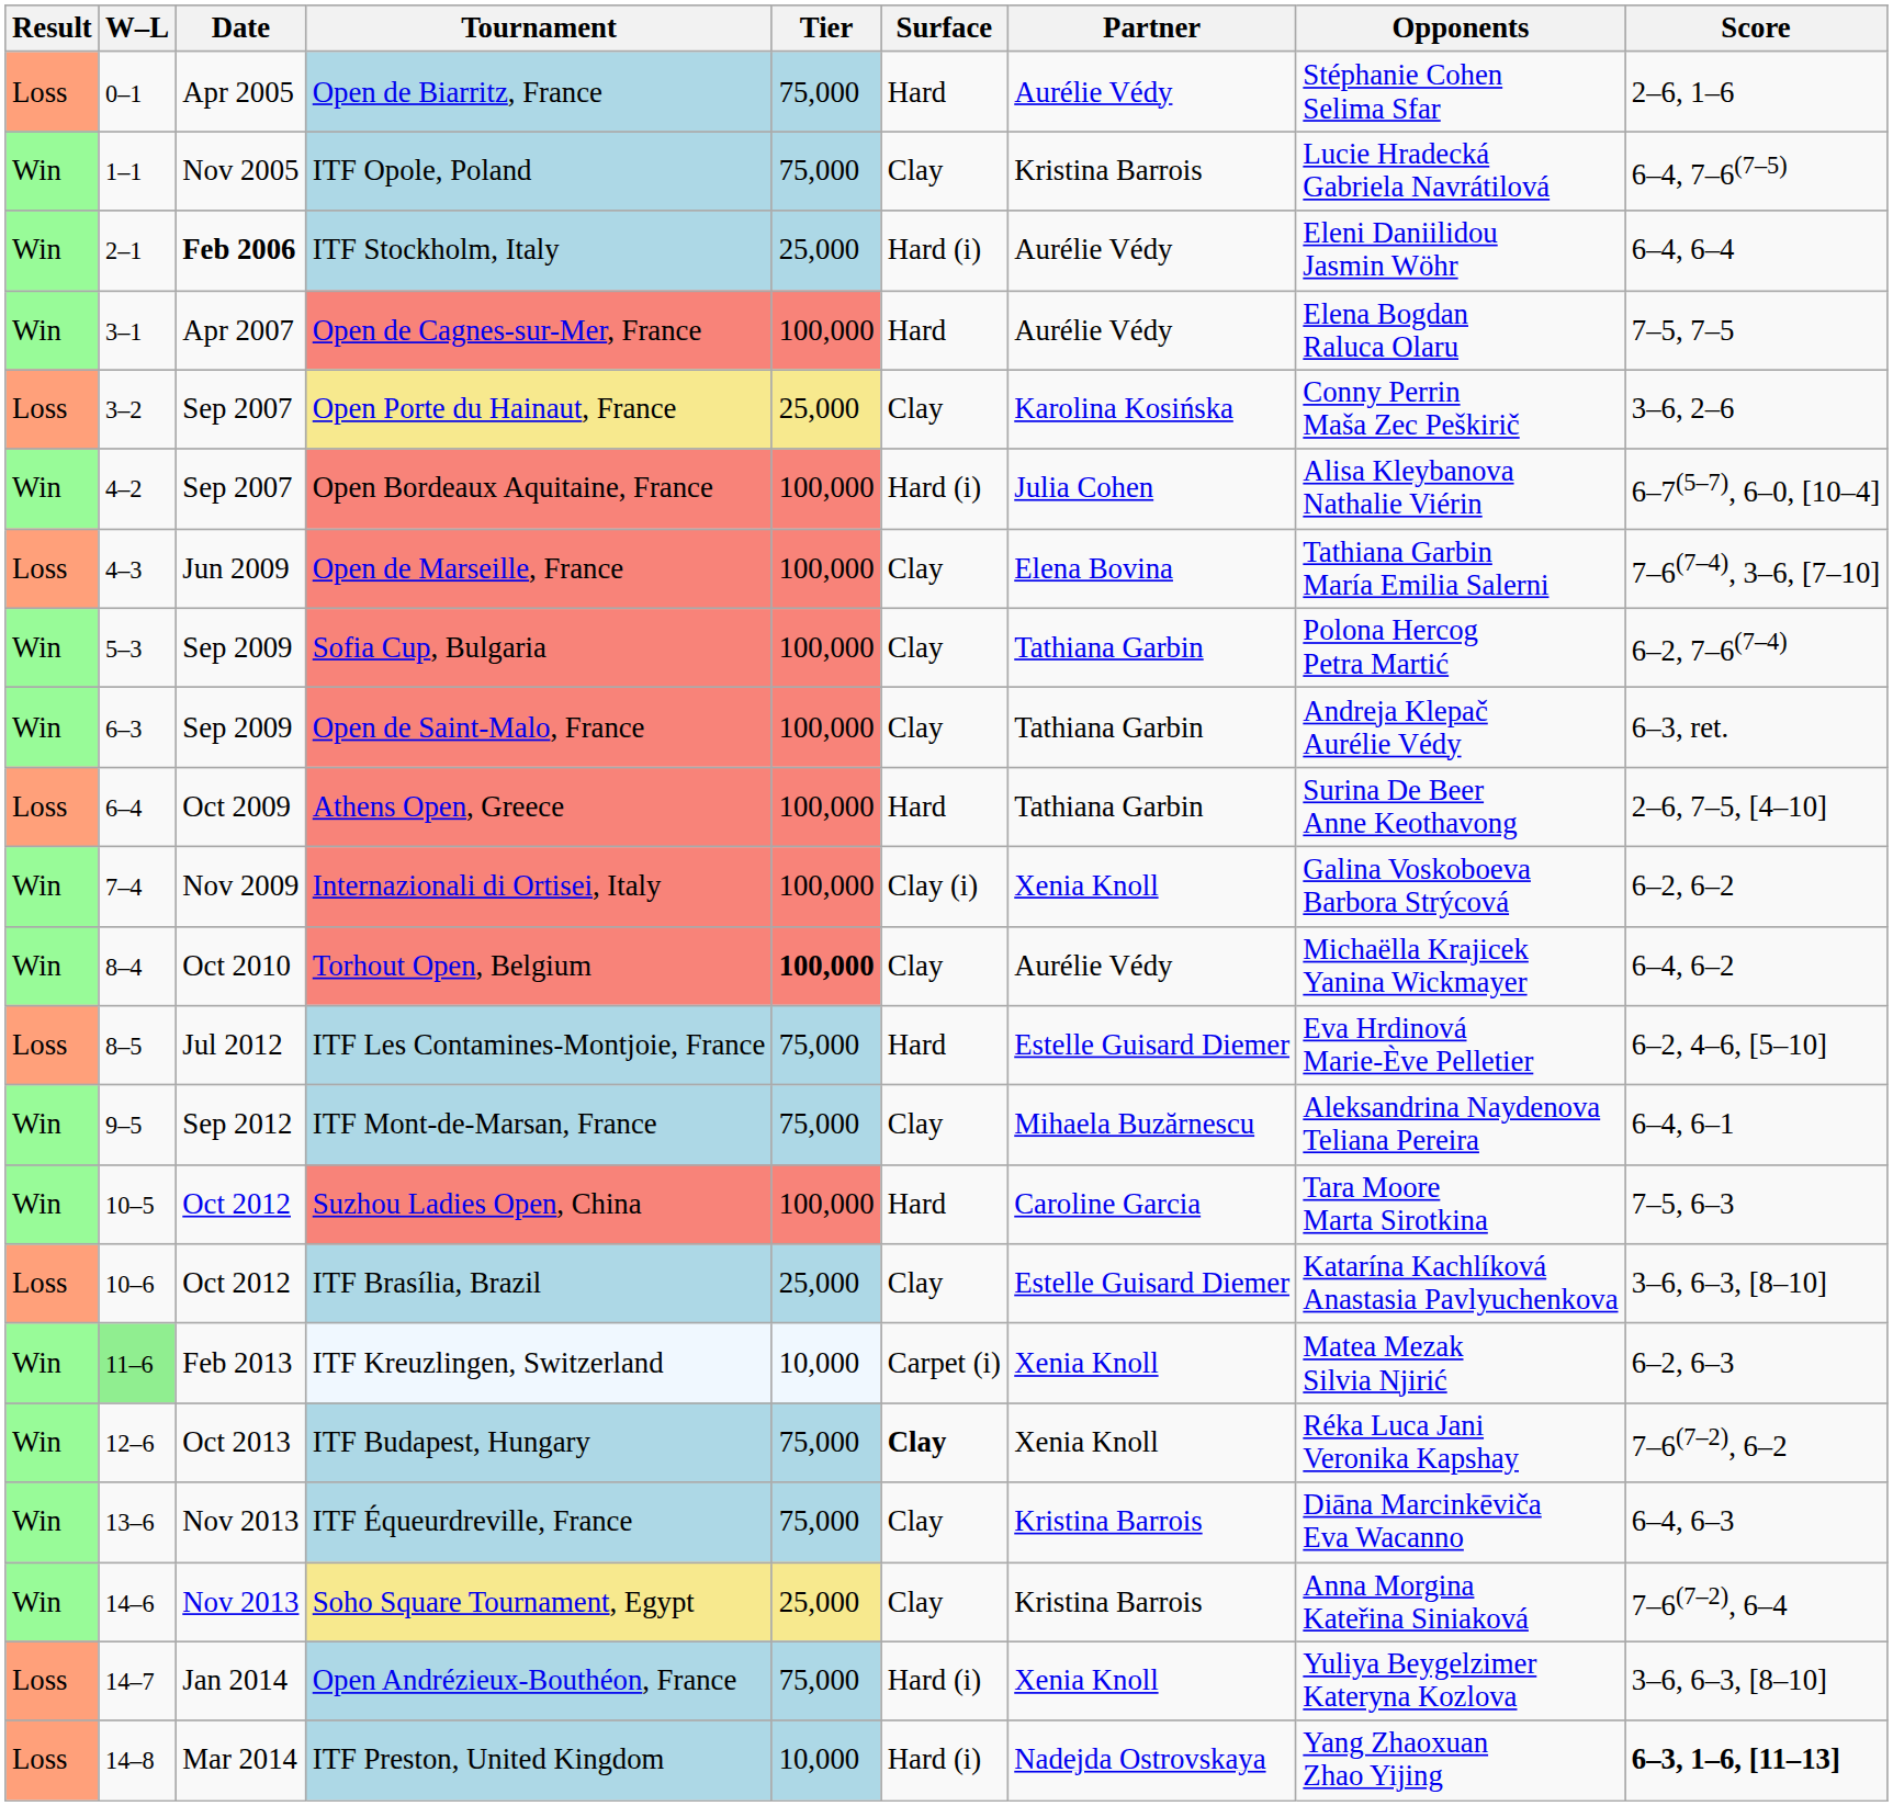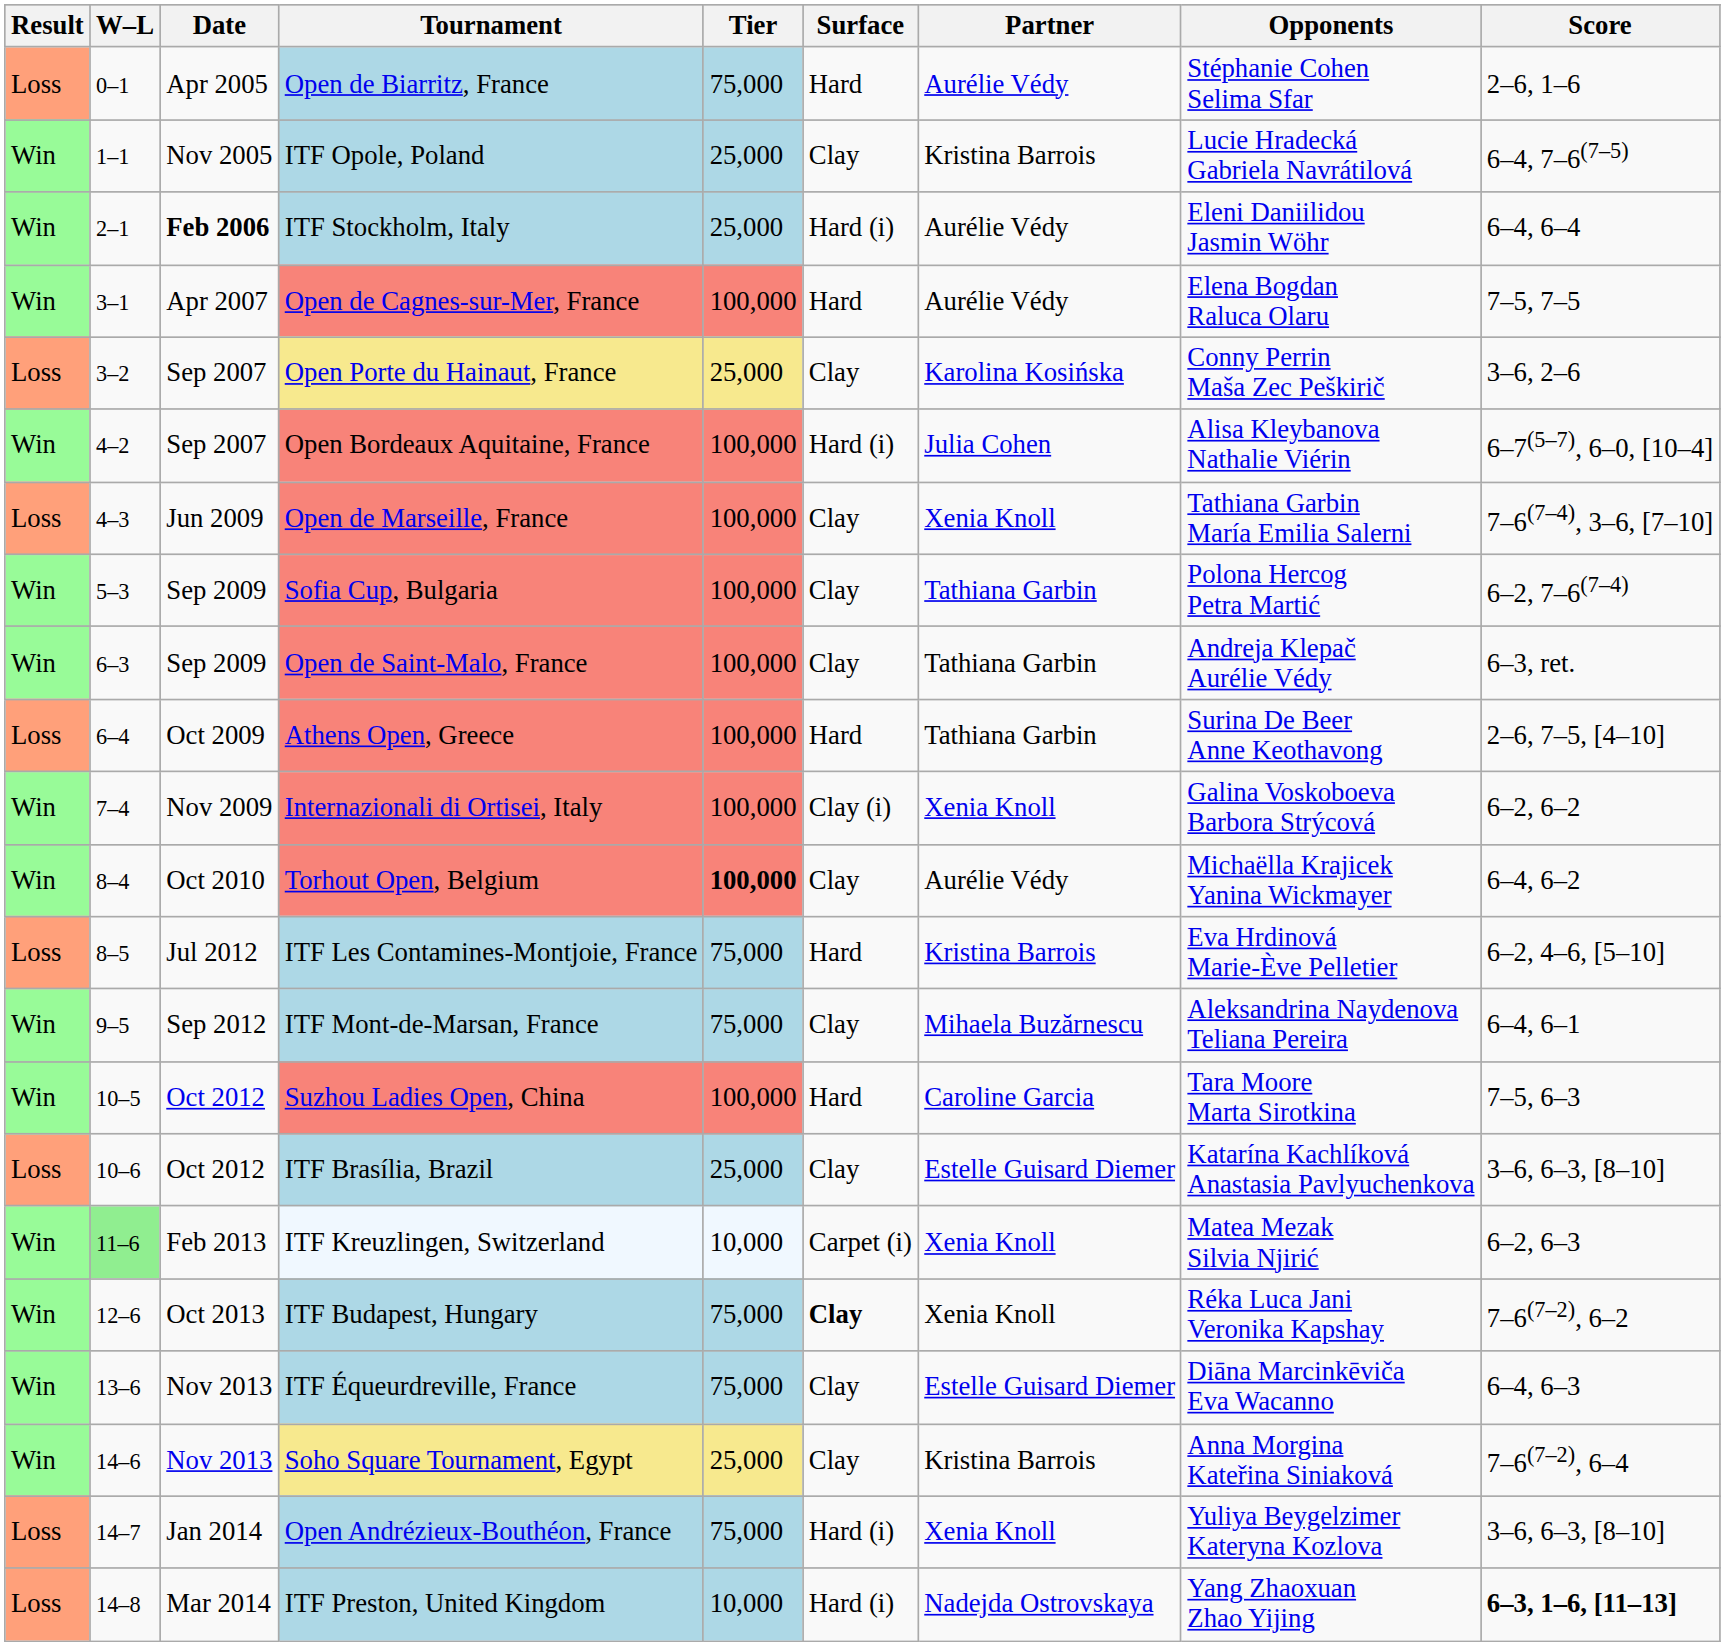 <table class="sortable wikitable">
 <tr>
 <th>Result</th>
 <th class=unsortable>W–L</th>
 <th>Date</th>
 <th>Tournament</th>
 <th>Tier</th>
 <th>Surface</th>
 <th>Partner</th>
 <th>Opponents</th>
 <th class=unsortable>Score</th>
 </tr>
 <tr>
 <td bgcolor=FFA07A>Loss</td>
 <td><small>0–1</small></td>
 <td>Apr 2005</td>
 <td style=background:lightblue><a href='#'>Open de Biarritz</a>, France</td>
 <td style=background:lightblue>75,000</td>
 <td>Hard</td>
 <td> <a href='#'>Aurélie Védy</a></td>
 <td> <a href='#'>Stéphanie Cohen</a> <br>  <a href='#'>Selima Sfar</a></td>
 <td>2–6, 1–6</td>
 </tr>
 <tr>
 <td bgcolor=98FB98>Win</td>
 <td><small>1–1</small></td>
 <td>Nov 2005</td>
 <td style=background:lightblue>ITF Opole, Poland</td>
-<td style=background:lightblue>75,000</td>
+<td style=background:lightblue>25,000</td>
 <td>Clay</td>
 <td> Kristina Barrois</td>
 <td> <a href='#'>Lucie Hradecká</a> <br>  <a href='#'>Gabriela Navrátilová</a></td>
 <td>6–4, 7–6<sup>(7–5)</sup></td>
 </tr>
 <tr>
 <td bgcolor=98FB98>Win</td>
 <td><small>2–1</small></td>
 <td><strong>Feb 2006</strong></td>
 <td style=background:lightblue>ITF Stockholm, Italy</td>
 <td style=background:lightblue>25,000</td>
 <td>Hard (i)</td>
 <td> Aurélie Védy</td>
 <td> <a href='#'>Eleni Daniilidou</a> <br>  <a href='#'>Jasmin Wöhr</a></td>
 <td>6–4, 6–4</td>
 </tr>
 <tr>
 <td bgcolor=98FB98>Win</td>
 <td><small>3–1</small></td>
 <td>Apr 2007</td>
 <td style=background:#f88379><a href='#'>Open de Cagnes-sur-Mer</a>, France</td>
 <td style=background:#f88379>100,000</td>
 <td>Hard</td>
 <td> Aurélie Védy</td>
 <td> <a href='#'>Elena Bogdan</a> <br>  <a href='#'>Raluca Olaru</a></td>
 <td>7–5, 7–5</td>
 </tr>
 <tr>
 <td bgcolor=FFA07A>Loss</td>
 <td><small>3–2</small></td>
 <td>Sep 2007</td>
 <td style=background:#f7e98e><a href='#'>Open Porte du Hainaut</a>, France</td>
 <td style=background:#f7e98e>25,000</td>
 <td>Clay</td>
 <td> <a href='#'>Karolina Kosińska</a></td>
 <td> <a href='#'>Conny Perrin</a> <br>  <a href='#'>Maša Zec Peškirič</a></td>
 <td>3–6, 2–6</td>
 </tr>
 <tr>
 <td bgcolor=98FB98>Win</td>
 <td><small>4–2</small></td>
 <td>Sep 2007</td>
 <td style=background:#f88379>Open Bordeaux Aquitaine, France</td>
 <td style=background:#f88379>100,000</td>
 <td>Hard (i)</td>
 <td> <a href='#'>Julia Cohen</a></td>
 <td> <a href='#'>Alisa Kleybanova</a> <br>  <a href='#'>Nathalie Viérin</a></td>
 <td>6–7<sup>(5–7)</sup>, 6–0, [10–4]</td>
 </tr>
 <tr>
 <td bgcolor=FFA07A>Loss</td>
 <td><small>4–3</small></td>
 <td>Jun 2009</td>
 <td style=background:#f88379><a href='#'>Open de Marseille</a>, France</td>
 <td style=background:#f88379>100,000</td>
 <td>Clay</td>
-<td> <a href='#'>Elena Bovina</a></td>
+<td> <a href='#'>Xenia Knoll</a></td>
 <td> <a href='#'>Tathiana Garbin</a> <br>  <a href='#'>María Emilia Salerni</a></td>
 <td>7–6<sup>(7–4)</sup>, 3–6, [7–10]</td>
 </tr>
 <tr>
 <td bgcolor=98FB98>Win</td>
 <td><small>5–3</small></td>
 <td>Sep 2009</td>
 <td style=background:#f88379><a href='#'>Sofia Cup</a>, Bulgaria</td>
 <td style=background:#f88379>100,000</td>
 <td>Clay</td>
 <td> <a href='#'>Tathiana Garbin</a></td>
 <td> <a href='#'>Polona Hercog</a> <br>  <a href='#'>Petra Martić</a></td>
 <td>6–2, 7–6<sup>(7–4)</sup></td>
 </tr>
 <tr>
 <td bgcolor=98FB98>Win</td>
 <td><small>6–3</small></td>
 <td>Sep 2009</td>
 <td style=background:#f88379><a href='#'>Open de Saint-Malo</a>, France</td>
 <td style=background:#f88379>100,000</td>
 <td>Clay</td>
 <td> Tathiana Garbin</td>
 <td> <a href='#'>Andreja Klepač</a> <br>  <a href='#'>Aurélie Védy</a></td>
 <td>6–3, ret.</td>
 </tr>
 <tr>
 <td bgcolor=FFA07A>Loss</td>
 <td><small>6–4</small></td>
 <td>Oct 2009</td>
 <td style=background:#f88379><a href='#'>Athens Open</a>, Greece</td>
 <td style=background:#f88379>100,000</td>
 <td>Hard</td>
 <td> Tathiana Garbin</td>
 <td> <a href='#'>Surina De Beer</a> <br>  <a href='#'>Anne Keothavong</a></td>
 <td>2–6, 7–5, [4–10]</td>
 </tr>
 <tr>
 <td bgcolor=98FB98>Win</td>
 <td><small>7–4</small></td>
 <td>Nov 2009</td>
 <td style=background:#f88379><a href='#'>Internazionali di Ortisei</a>, Italy</td>
 <td style=background:#f88379>100,000</td>
 <td>Clay (i)</td>
 <td> <a href='#'>Xenia Knoll</a></td>
 <td> <a href='#'>Galina Voskoboeva</a> <br>  <a href='#'>Barbora Strýcová</a></td>
 <td>6–2, 6–2</td>
 </tr>
 <tr>
 <td bgcolor=98FB98>Win</td>
 <td><small>8–4</small></td>
 <td>Oct 2010</td>
 <td style=background:#f88379><a href='#'>Torhout Open</a>, Belgium</td>
 <td style=background:#f88379><strong>100,000</strong></td>
 <td>Clay</td>
 <td> Aurélie Védy</td>
 <td> <a href='#'>Michaëlla Krajicek</a> <br>  <a href='#'>Yanina Wickmayer</a></td>
 <td>6–4, 6–2</td>
 </tr>
 <tr>
 <td bgcolor=FFA07A>Loss</td>
 <td><small>8–5</small></td>
 <td>Jul 2012</td>
 <td style=background:lightblue>ITF Les Contamines-Montjoie, France</td>
 <td style=background:lightblue>75,000</td>
 <td>Hard</td>
-<td> <a href='#'>Estelle Guisard Diemer</a></td>
+<td> <a href='#'>Kristina Barrois</a></td>
 <td> <a href='#'>Eva Hrdinová</a> <br>  <a href='#'>Marie-Ève Pelletier</a></td>
 <td>6–2, 4–6, [5–10]</td>
 </tr>
 <tr>
 <td bgcolor=98FB98>Win</td>
 <td><small>9–5</small></td>
 <td>Sep 2012</td>
 <td style=background:lightblue>ITF Mont-de-Marsan, France</td>
 <td style=background:lightblue>75,000</td>
 <td>Clay</td>
 <td> <a href='#'>Mihaela Buzărnescu</a></td>
 <td> <a href='#'>Aleksandrina Naydenova</a> <br>  <a href='#'>Teliana Pereira</a></td>
 <td>6–4, 6–1</td>
 </tr>
 <tr>
 <td bgcolor=98FB98>Win</td>
 <td><small>10–5</small></td>
 <td><a href='#'>Oct 2012</a></td>
 <td style=background:#f88379><a href='#'>Suzhou Ladies Open</a>, China</td>
 <td style=background:#f88379>100,000</td>
 <td>Hard</td>
 <td> <a href='#'>Caroline Garcia</a></td>
 <td> <a href='#'>Tara Moore</a> <br>  <a href='#'>Marta Sirotkina</a></td>
 <td>7–5, 6–3</td>
 </tr>
 <tr>
 <td bgcolor=FFA07A>Loss</td>
 <td><small>10–6</small></td>
 <td>Oct 2012</td>
 <td style=background:lightblue>ITF Brasília, Brazil</td>
 <td style=background:lightblue>25,000</td>
 <td>Clay</td>
 <td> <a href='#'>Estelle Guisard Diemer</a></td>
 <td> <a href='#'>Katarína Kachlíková</a> <br>  <a href='#'>Anastasia Pavlyuchenkova</a></td>
 <td>3–6, 6–3, [8–10]</td>
 </tr>
 <tr>
 <td bgcolor=98FB98>Win</td>
 <td style="background: lightgreen;"><small>11–6</small></td>
 <td>Feb 2013</td>
 <td style=background:#f0f8ff>ITF Kreuzlingen, Switzerland</td>
 <td style=background:#f0f8ff>10,000</td>
 <td>Carpet (i)</td>
 <td> <a href='#'>Xenia Knoll</a></td>
 <td> <a href='#'>Matea Mezak</a> <br>  <a href='#'>Silvia Njirić</a></td>
 <td>6–2, 6–3</td>
 </tr>
 <tr>
 <td bgcolor=98FB98>Win</td>
 <td><small>12–6</small></td>
 <td>Oct 2013</td>
 <td style=background:lightblue>ITF Budapest, Hungary</td>
 <td style=background:lightblue>75,000</td>
 <td><strong>Clay</strong></td>
 <td> Xenia Knoll</td>
 <td> <a href='#'>Réka Luca Jani</a> <br>  <a href='#'>Veronika Kapshay</a></td>
 <td>7–6<sup>(7–2)</sup>, 6–2</td>
 </tr>
 <tr>
 <td bgcolor=98FB98>Win</td>
 <td><small>13–6</small></td>
 <td>Nov 2013</td>
 <td style=background:lightblue>ITF Équeurdreville, France</td>
 <td style=background:lightblue>75,000</td>
 <td>Clay</td>
-<td> <a href='#'>Kristina Barrois</a></td>
+<td> <a href='#'>Estelle Guisard Diemer</a></td>
 <td> <a href='#'>Diāna Marcinkēviča</a> <br>  <a href='#'>Eva Wacanno</a></td>
 <td>6–4, 6–3</td>
 </tr>
 <tr>
 <td bgcolor=98FB98>Win</td>
 <td><small>14–6</small></td>
 <td><a href='#'>Nov 2013</a></td>
 <td style=background:#f7e98e><a href='#'>Soho Square Tournament</a>, Egypt</td>
 <td style=background:#f7e98e>25,000</td>
 <td>Clay</td>
 <td> Kristina Barrois</td>
 <td> <a href='#'>Anna Morgina</a> <br>  <a href='#'>Kateřina Siniaková</a></td>
 <td>7–6<sup>(7–2)</sup>, 6–4</td>
 </tr>
 <tr>
 <td bgcolor=FFA07A>Loss</td>
 <td><small>14–7</small></td>
 <td>Jan 2014</td>
 <td style=background:lightblue><a href='#'>Open Andrézieux-Bouthéon</a>, France</td>
 <td style=background:lightblue>75,000</td>
 <td>Hard (i)</td>
 <td> <a href='#'>Xenia Knoll</a></td>
 <td> <a href='#'>Yuliya Beygelzimer</a> <br>  <a href='#'>Kateryna Kozlova</a></td>
 <td>3–6, 6–3, [8–10]</td>
 </tr>
 <tr>
 <td bgcolor=FFA07A>Loss</td>
 <td><small>14–8</small></td>
 <td>Mar 2014</td>
 <td style=background:lightblue>ITF Preston, United Kingdom</td>
 <td style=background:lightblue>10,000</td>
 <td>Hard (i)</td>
 <td> <a href='#'>Nadejda Ostrovskaya</a></td>
 <td> <a href='#'>Yang Zhaoxuan</a> <br>  <a href='#'>Zhao Yijing</a></td>
 <td><strong>6–3, 1–6, [11–13]</strong></td>
 </tr>
 </table>
